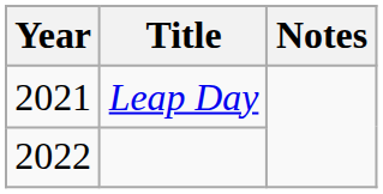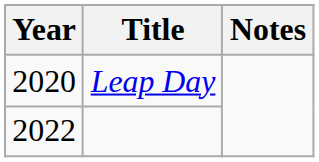 <table class="wikitable">
 <tr>
 <th>Year</th>
 <th>Title</th>
 <th>Notes</th>
 </tr>
 <tr>
-<td>2021</td>
+<td>2020</td>
 <td><em><a href='#'>Leap Day</a></em></td>
 <td rowspan="2"></td>
 </tr>
 <tr>
 <td>2022</td>
 <td><em></em></td>
 </tr>
 </table>
